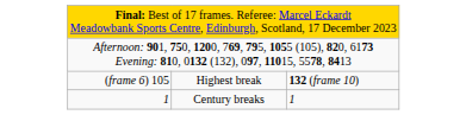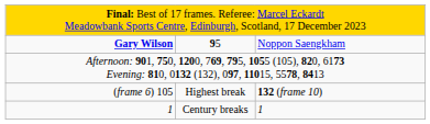 <table class="wikitable" style="font-size: 90%; margin: 1em auto 1em auto;">
 <tr>
 <td colspan="3" align="center" bgcolor="#ffd700"><strong>Final:</strong> Best of 17 frames. Referee: <a href='#'>Marcel Eckardt</a><br><a href='#'>Meadowbank Sports Centre</a>, <a href='#'>Edinburgh</a>, Scotland, 17 December 2023</td>
+</tr>
+<tr>
+<td width="220" align="right"><strong><a href='#'>Gary Wilson</a></strong> <br></td>
+<td width="100" align="center"><strong>9</strong>5</td>
+<td width="220"><a href='#'>Noppon Saengkham</a> <br></td>
 </tr>
 <tr>
 <td colspan="3" align="center" style="font-size: 100%"><em>Afternoon:</em> <strong>90</strong>1, <strong>75</strong>0, <strong>120</strong>0, 7<strong>69</strong>, <strong>79</strong>5, <strong>105</strong>5 (105), <strong>82</strong>0, 61<strong>73</strong><br><em>Evening:</em> <strong>81</strong>0, 0<strong>132</strong> (132), 0<strong>97</strong>, <strong>110</strong>15, 55<strong>78</strong>, <strong>84</strong>13</td>
 </tr>
 <tr>
 <td align="right">(<em>frame 6</em>) 105</td>
 <td align="center">Highest break</td>
 <td><strong>132</strong> (<em>frame 10</em>)</td>
 </tr>
 <tr>
 <td align="right"><em>1</em></td>
 <td align="center">Century breaks</td>
 <td><em>1</em></td>
 </tr>
 </table>
